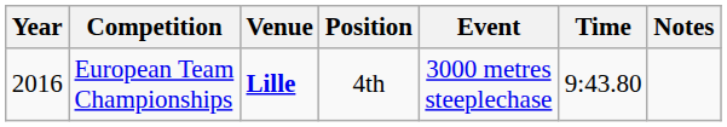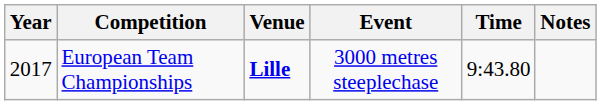 <table class="wikitable" width=65% style="font-size:90%; text-align:center;">
 <tr>
 <th>Year</th>
 <th>Competition</th>
 <th>Venue</th>
-<th>Position</th>
 <th>Event</th>
 <th>Time</th>
 <th>Notes</th>
 </tr>
 <tr>
-<td>2016</td>
+<td>2017</td>
 <td align=left><a href='#'>European Team Championships</a></td>
 <td align=left><strong> <a href='#'>Lille</a></strong></td>
-<td>4th</td>
 <td><a href='#'>3000 metres steeplechase</a></td>
 <td>9:43.80</td>
 <td></td>
 </tr>
 </table>
